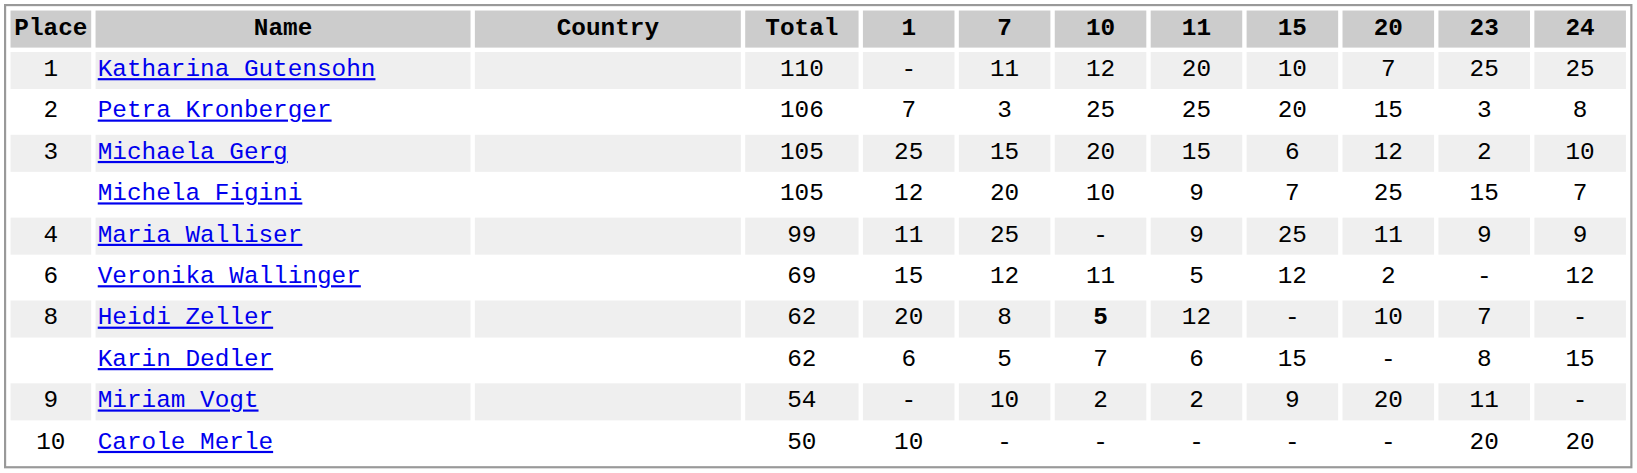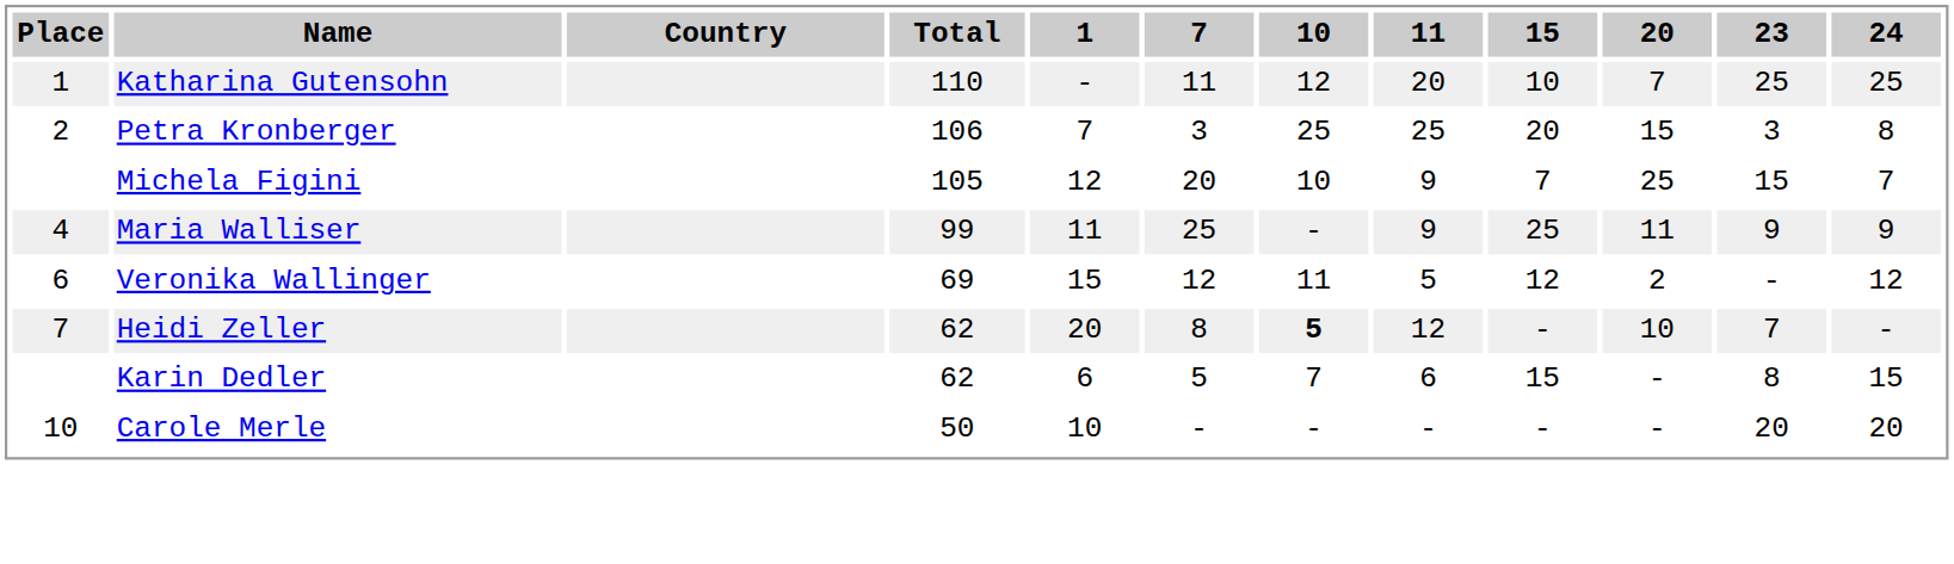 <table border="0" style="border: 1px solid #999; background-color:#FFFFFF; text-align:center; font-size:86%; line-height:15px;">
 <tr align="center" bgcolor="#CCCCCC">
 <th width=35>Place</th>
 <th width=170>Name</th>
 <th width=120>Country</th>
 <th width=50>Total</th>
 <th width=40>1</th>
 <th width=40>7</th>
 <th width=40>10</th>
 <th width=40>11</th>
 <th width=40>15</th>
 <th width=40>20</th>
 <th width=40>23</th>
 <th width=40>24</th>
 </tr>
 <tr bgcolor="#EFEFEF">
 <td>1</td>
 <td align="left"><a href='#'>Katharina Gutensohn</a></td>
 <td align="left"></td>
 <td>110</td>
 <td>-</td>
 <td>11</td>
 <td>12</td>
 <td>20</td>
 <td>10</td>
 <td>7</td>
 <td>25</td>
 <td>25</td>
 </tr>
 <tr>
 <td>2</td>
 <td align="left"><a href='#'>Petra Kronberger</a></td>
 <td align="left"></td>
 <td>106</td>
 <td>7</td>
 <td>3</td>
 <td>25</td>
 <td>25</td>
 <td>20</td>
 <td>15</td>
 <td>3</td>
 <td>8</td>
-</tr>
-<tr bgcolor="#EFEFEF">
-<td>3</td>
-<td align="left"><a href='#'>Michaela Gerg</a></td>
-<td align="left"></td>
-<td>105</td>
-<td>25</td>
-<td>15</td>
-<td>20</td>
-<td>15</td>
-<td>6</td>
-<td>12</td>
-<td>2</td>
-<td>10</td>
 </tr>
 <tr>
 <td></td>
 <td align="left"><a href='#'>Michela Figini</a></td>
 <td align="left"></td>
 <td>105</td>
 <td>12</td>
 <td>20</td>
 <td>10</td>
 <td>9</td>
 <td>7</td>
 <td>25</td>
 <td>15</td>
 <td>7</td>
 </tr>
 <tr bgcolor="#EFEFEF">
 <td>4</td>
 <td align="left"><a href='#'>Maria Walliser</a></td>
 <td align="left"></td>
 <td>99</td>
 <td>11</td>
 <td>25</td>
 <td>-</td>
 <td>9</td>
 <td>25</td>
 <td>11</td>
 <td>9</td>
 <td>9</td>
 </tr>
 <tr>
 <td>6</td>
 <td align="left"><a href='#'>Veronika Wallinger</a></td>
 <td align="left"></td>
 <td>69</td>
 <td>15</td>
 <td>12</td>
 <td>11</td>
 <td>5</td>
 <td>12</td>
 <td>2</td>
 <td>-</td>
 <td>12</td>
 </tr>
 <tr bgcolor="#EFEFEF">
-<td>8</td>
+<td>7</td>
 <td align="left"><a href='#'>Heidi Zeller</a></td>
 <td align="left"></td>
 <td>62</td>
 <td>20</td>
 <td>8</td>
 <td><strong>5</strong></td>
 <td>12</td>
 <td>-</td>
 <td>10</td>
 <td>7</td>
 <td>-</td>
 </tr>
 <tr>
 <td></td>
 <td align="left"><a href='#'>Karin Dedler</a></td>
 <td align="left"></td>
 <td>62</td>
 <td>6</td>
 <td>5</td>
 <td>7</td>
 <td>6</td>
 <td>15</td>
 <td>-</td>
 <td>8</td>
 <td>15</td>
 </tr>
-<tr bgcolor="#EFEFEF">
-<td>9</td>
-<td align="left"><a href='#'>Miriam Vogt</a></td>
-<td align="left"></td>
-<td>54</td>
-<td>-</td>
-<td>10</td>
-<td>2</td>
-<td>2</td>
-<td>9</td>
-<td>20</td>
-<td>11</td>
-<td>-</td>
-</tr>
 <tr>
 <td>10</td>
 <td align="left"><a href='#'>Carole Merle</a></td>
 <td align="left"></td>
 <td>50</td>
 <td>10</td>
 <td>-</td>
 <td>-</td>
 <td>-</td>
 <td>-</td>
 <td>-</td>
 <td>20</td>
 <td>20</td>
 </tr>
 </table>
